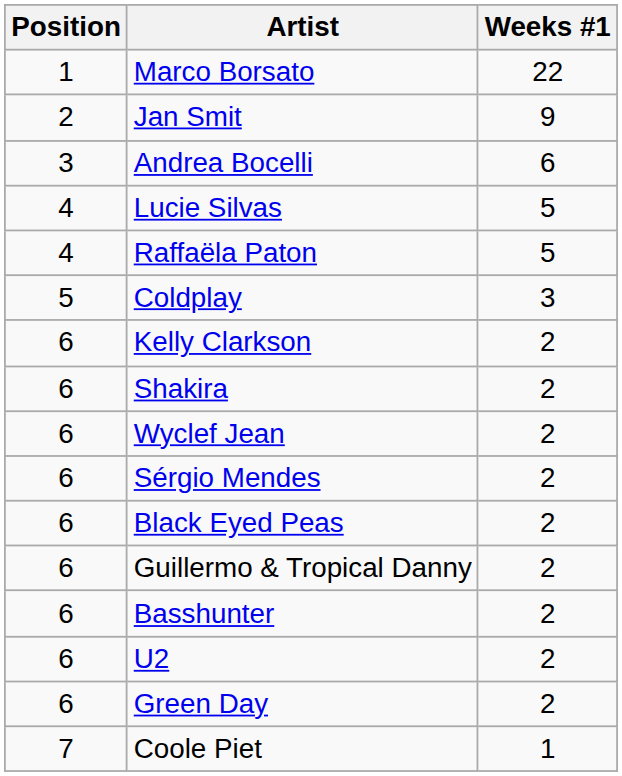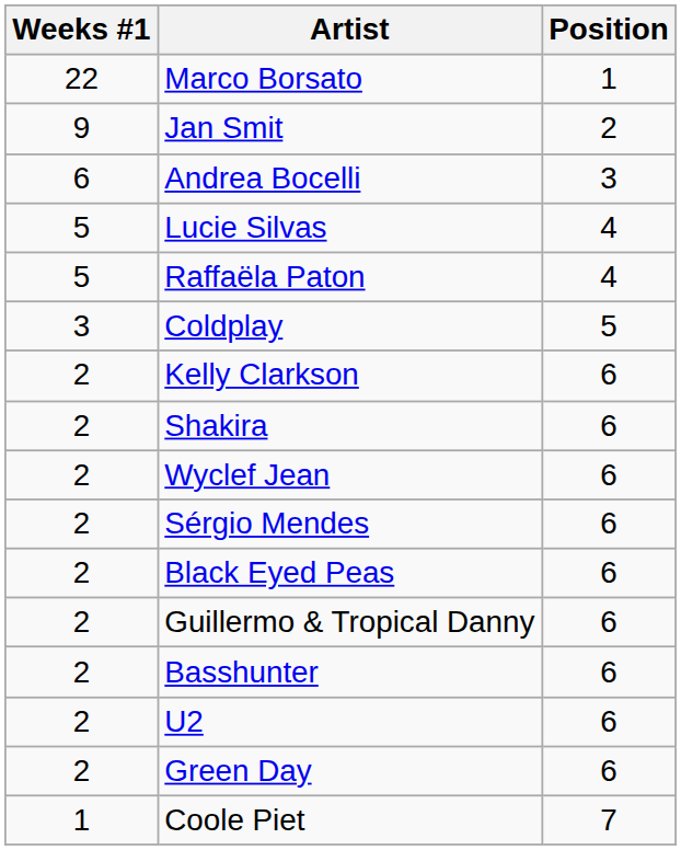 <table class="wikitable sortable" style="font-size:97%;">
 <tr>
+<th>Weeks #1</th>
+<th>Artist</th>
 <th>Position</th>
-<th>Artist</th>
-<th>Weeks #1</th>
 </tr>
 <tr>
+<td align="center">22</td>
+<td><a href='#'>Marco Borsato</a></td>
 <td align="center">1</td>
-<td><a href='#'>Marco Borsato</a></td>
-<td align="center">22</td>
 </tr>
 <tr>
-<td align="center">2</td>
+<td align="center">9</td>
 <td><a href='#'>Jan Smit</a></td>
-<td align="center">9</td>
-</tr>
-<tr>
-<td align="center">3</td>
-<td><a href='#'>Andrea Bocelli</a></td>
-<td align="center">6</td>
-</tr>
-<tr>
-<td align="center">4</td>
-<td><a href='#'>Lucie Silvas</a></td>
-<td align="center">5</td>
-</tr>
-<tr>
-<td align="center">4</td>
-<td><a href='#'>Raffaëla Paton</a></td>
-<td align="center">5</td>
-</tr>
-<tr>
-<td align="center">5</td>
-<td><a href='#'>Coldplay</a></td>
-<td align="center">3</td>
-</tr>
-<tr>
-<td align="center">6</td>
-<td><a href='#'>Kelly Clarkson</a></td>
 <td align="center">2</td>
 </tr>
 <tr>
 <td align="center">6</td>
-<td><a href='#'>Shakira</a></td>
-<td align="center">2</td>
+<td><a href='#'>Andrea Bocelli</a></td>
+<td align="center">3</td>
 </tr>
 <tr>
-<td align="center">6</td>
-<td><a href='#'>Wyclef Jean</a></td>
-<td align="center">2</td>
+<td align="center">5</td>
+<td><a href='#'>Lucie Silvas</a></td>
+<td align="center">4</td>
 </tr>
 <tr>
-<td align="center">6</td>
-<td><a href='#'>Sérgio Mendes</a></td>
-<td align="center">2</td>
+<td align="center">5</td>
+<td><a href='#'>Raffaëla Paton</a></td>
+<td align="center">4</td>
 </tr>
 <tr>
-<td align="center">6</td>
-<td><a href='#'>Black Eyed Peas</a></td>
-<td align="center">2</td>
+<td align="center">3</td>
+<td><a href='#'>Coldplay</a></td>
+<td align="center">5</td>
 </tr>
 <tr>
+<td align="center">2</td>
+<td><a href='#'>Kelly Clarkson</a></td>
 <td align="center">6</td>
-<td>Guillermo & Tropical Danny</td>
-<td align="center">2</td>
 </tr>
 <tr>
+<td align="center">2</td>
+<td><a href='#'>Shakira</a></td>
 <td align="center">6</td>
-<td><a href='#'>Basshunter</a></td>
-<td align="center">2</td>
 </tr>
 <tr>
+<td align="center">2</td>
+<td><a href='#'>Wyclef Jean</a></td>
 <td align="center">6</td>
-<td><a href='#'>U2</a></td>
-<td align="center">2</td>
 </tr>
 <tr>
+<td align="center">2</td>
+<td><a href='#'>Sérgio Mendes</a></td>
 <td align="center">6</td>
-<td><a href='#'>Green Day</a></td>
-<td align="center">2</td>
 </tr>
 <tr>
+<td align="center">2</td>
+<td><a href='#'>Black Eyed Peas</a></td>
+<td align="center">6</td>
+</tr>
+<tr>
+<td align="center">2</td>
+<td>Guillermo & Tropical Danny</td>
+<td align="center">6</td>
+</tr>
+<tr>
+<td align="center">2</td>
+<td><a href='#'>Basshunter</a></td>
+<td align="center">6</td>
+</tr>
+<tr>
+<td align="center">2</td>
+<td><a href='#'>U2</a></td>
+<td align="center">6</td>
+</tr>
+<tr>
+<td align="center">2</td>
+<td><a href='#'>Green Day</a></td>
+<td align="center">6</td>
+</tr>
+<tr>
+<td align="center">1</td>
+<td>Coole Piet</td>
 <td align="center">7</td>
-<td>Coole Piet</td>
-<td align="center">1</td>
 </tr>
 </table>
